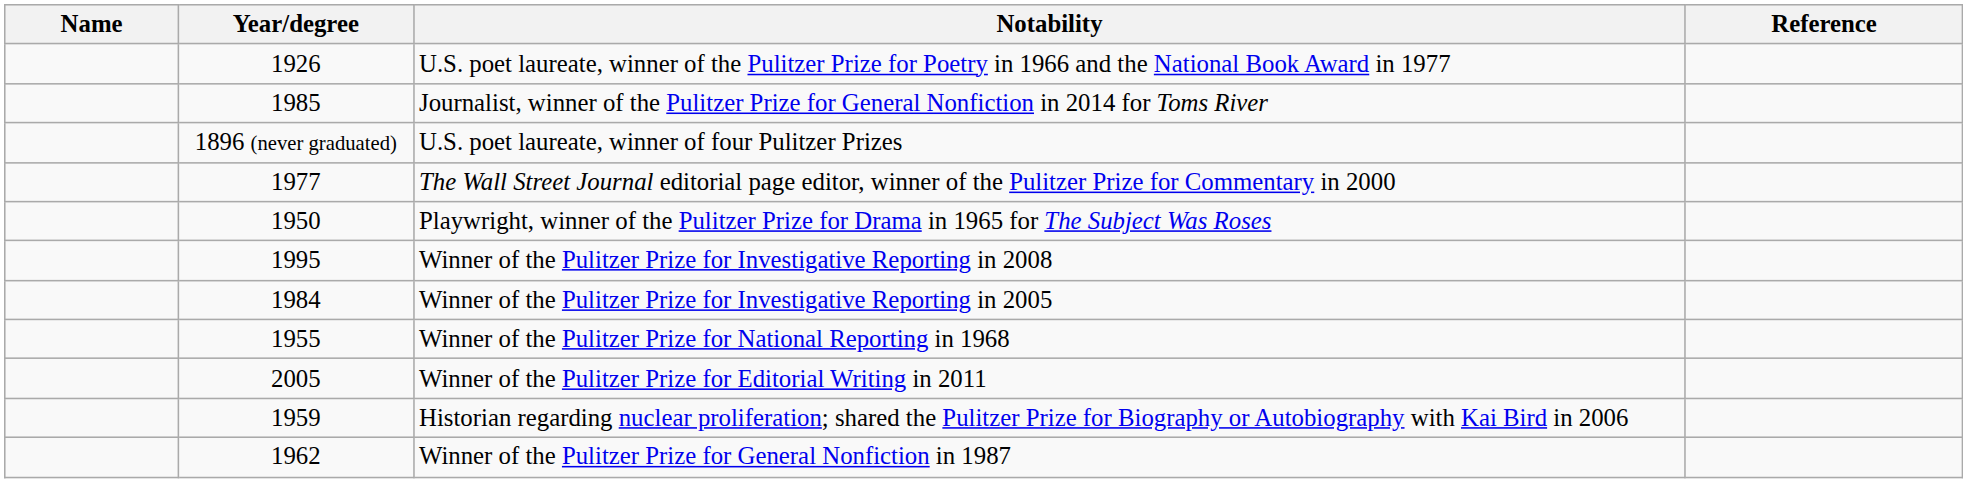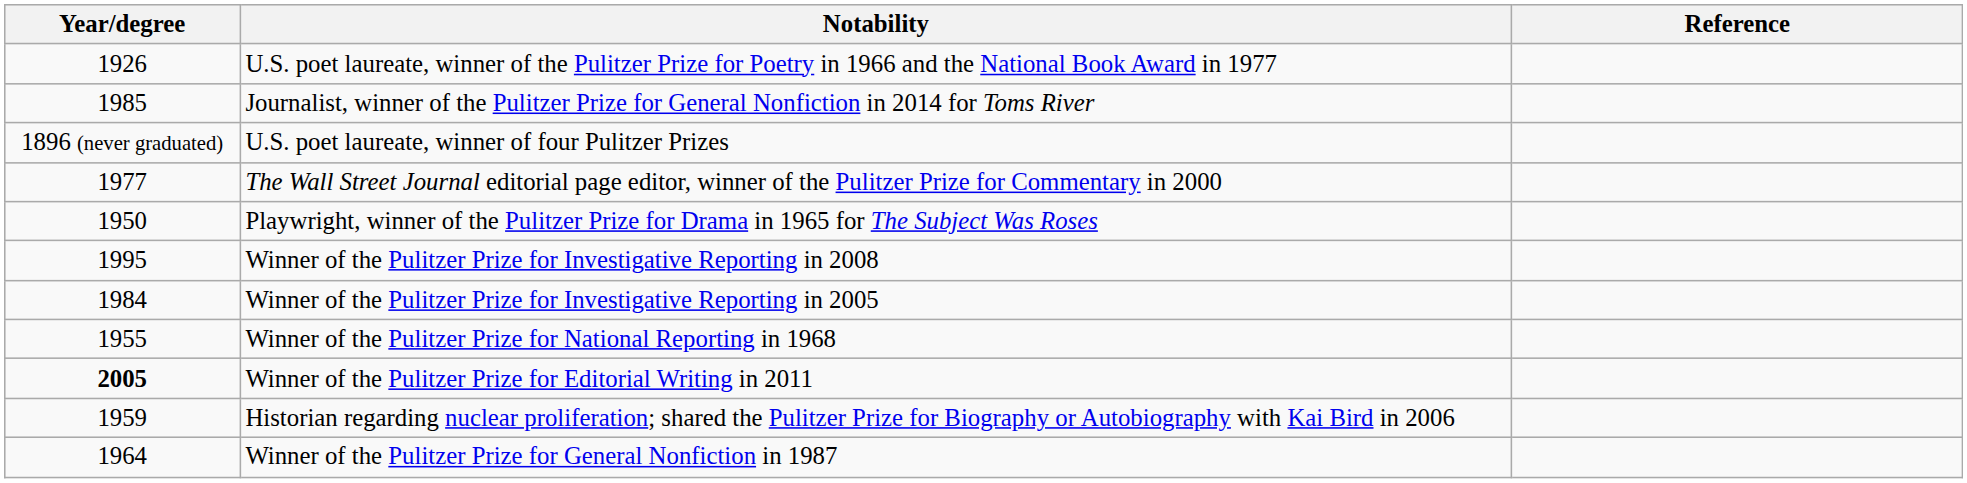 <table class="wikitable sortable" style="width:100%">
 <tr>
-<th style="width:*;">Name</th>
 <th style="width:12%;">Year/degree</th>
 <th style="width:65%;" class="unsortable">Notability</th>
 <th style="width:*;" class="unsortable">Reference</th>
 </tr>
 <tr>
-<td></td>
 <td style="text-align:center;">1926</td>
 <td>U.S. poet laureate, winner of the <a href='#'>Pulitzer Prize for Poetry</a> in 1966 and the <a href='#'>National Book Award</a> in 1977</td>
 <td style="text-align:center;"></td>
 </tr>
 <tr>
-<td></td>
 <td style="text-align:center;">1985</td>
 <td>Journalist, winner of the <a href='#'>Pulitzer Prize for General Nonfiction</a> in 2014 for <em>Toms River</em></td>
 <td style="text-align:center;"></td>
 </tr>
 <tr>
-<td></td>
 <td style="text-align:center;">1896 <small>(never graduated)</small></td>
 <td>U.S. poet laureate, winner of four Pulitzer Prizes</td>
 <td style="text-align:center;"></td>
 </tr>
 <tr>
-<td></td>
 <td style="text-align:center;">1977</td>
 <td><em>The Wall Street Journal</em> editorial page editor, winner of the <a href='#'>Pulitzer Prize for Commentary</a> in 2000</td>
 <td style="text-align:center;"></td>
 </tr>
 <tr>
-<td></td>
 <td style="text-align:center;">1950</td>
 <td>Playwright, winner of the <a href='#'>Pulitzer Prize for Drama</a> in 1965 for <em><a href='#'>The Subject Was Roses</a></em></td>
 <td style="text-align:center;"></td>
 </tr>
 <tr>
-<td></td>
 <td style="text-align:center;">1995</td>
 <td>Winner of the <a href='#'>Pulitzer Prize for Investigative Reporting</a> in 2008</td>
 <td style="text-align:center;"></td>
 </tr>
 <tr>
-<td></td>
 <td style="text-align:center;">1984</td>
 <td>Winner of the <a href='#'>Pulitzer Prize for Investigative Reporting</a> in 2005</td>
 <td style="text-align:center;"></td>
 </tr>
 <tr>
-<td></td>
 <td style="text-align:center;">1955</td>
 <td>Winner of the <a href='#'>Pulitzer Prize for National Reporting</a> in 1968</td>
 <td style="text-align:center;"></td>
 </tr>
 <tr>
-<td></td>
-<td style="text-align:center;">2005</td>
+<td style="text-align:center;"><strong>2005</strong></td>
 <td>Winner of the <a href='#'>Pulitzer Prize for Editorial Writing</a> in 2011</td>
 <td style="text-align:center;"></td>
 </tr>
 <tr>
-<td></td>
 <td style="text-align:center;">1959</td>
 <td>Historian regarding <a href='#'>nuclear proliferation</a>; shared the <a href='#'>Pulitzer Prize for Biography or Autobiography</a> with <a href='#'>Kai Bird</a> in 2006</td>
 <td style="text-align:center;"></td>
 </tr>
 <tr valign="top">
-<td></td>
-<td style="text-align:center;">1962</td>
+<td style="text-align:center;">1964</td>
 <td>Winner of the <a href='#'>Pulitzer Prize for General Nonfiction</a> in 1987</td>
 <td style="text-align:center;"></td>
 </tr>
 </table>
